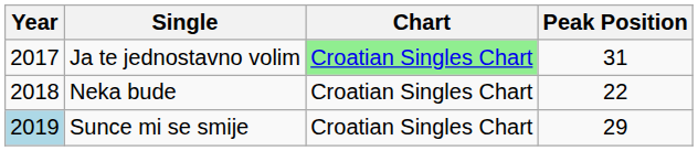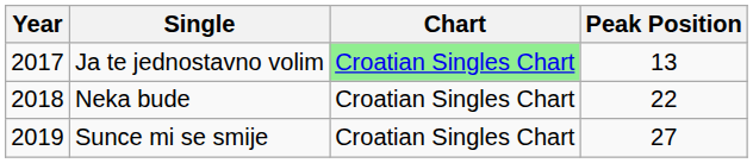 <table class="wikitable">
 <tr>
 <th>Year</th>
 <th>Single</th>
 <th>Chart</th>
 <th>Peak Position</th>
 </tr>
 <tr>
 <td>2017</td>
 <td>Ja te jednostavno volim</td>
 <td style="background: lightgreen;"><a href='#'>Croatian Singles Chart</a></td>
-<td style="text-align:center;">31</td>
+<td style="text-align:center;">13</td>
 </tr>
 <tr>
 <td>2018</td>
 <td>Neka bude</td>
 <td>Croatian Singles Chart</td>
 <td style="text-align:center;">22</td>
 </tr>
 <tr>
-<td style="background: lightblue;">2019</td>
+<td>2019</td>
 <td>Sunce mi se smije</td>
 <td>Croatian Singles Chart</td>
-<td style="text-align:center;">29</td>
+<td style="text-align:center;">27</td>
 </tr>
 </table>
